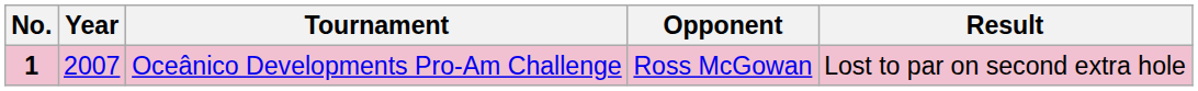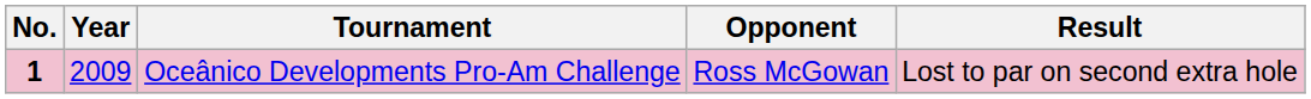 <table class="wikitable" style="font-size:95%;">
 <tr>
 <th>No.</th>
 <th>Year</th>
 <th>Tournament</th>
 <th>Opponent</th>
 <th>Result</th>
 </tr>
 <tr style="background:#F2C1D1;">
 <td align=center><strong>1</strong></td>
-<td><a href='#'>2007</a></td>
+<td><a href='#'>2009</a></td>
 <td><a href='#'>Oceânico Developments Pro-Am Challenge</a></td>
 <td> <a href='#'>Ross McGowan</a></td>
 <td>Lost to par on second extra hole</td>
 </tr>
 </table>
